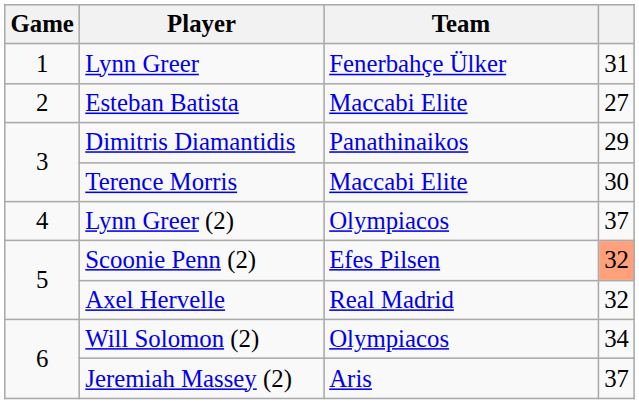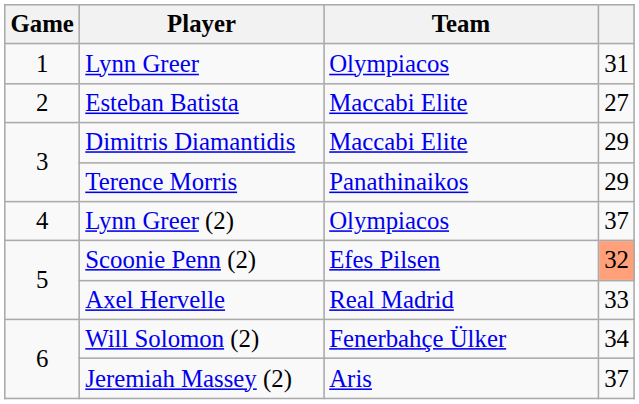 <table class="wikitable sortable" style="text-align: center;">
 <tr>
 <th style="text-align:center;">Game</th>
 <th style="text-align:center; width:150px;">Player</th>
 <th style="text-align:center; width:170px;">Team</th>
 <th style="text-align:center;"></th>
 </tr>
 <tr>
 <td>1</td>
 <td align="left"> <a href='#'>Lynn Greer</a></td>
-<td align="left"> <a href='#'>Fenerbahçe Ülker</a></td>
+<td align="left"> <a href='#'>Olympiacos</a></td>
 <td>31</td>
 </tr>
 <tr>
 <td>2</td>
 <td align="left"> <a href='#'>Esteban Batista</a></td>
 <td align="left"> <a href='#'>Maccabi Elite</a></td>
 <td>27</td>
 </tr>
 <tr>
 <td rowspan=2>3</td>
 <td align="left"> <a href='#'>Dimitris Diamantidis</a></td>
-<td align="left"> <a href='#'>Panathinaikos</a></td>
+<td align="left"> <a href='#'>Maccabi Elite</a></td>
 <td>29</td>
 </tr>
 <tr>
 <td align="left"> <a href='#'>Terence Morris</a></td>
-<td align="left"> <a href='#'>Maccabi Elite</a></td>
-<td>30</td>
+<td align="left"> <a href='#'>Panathinaikos</a></td>
+<td>29</td>
 </tr>
 <tr>
 <td>4</td>
 <td align="left"> <a href='#'>Lynn Greer</a> (2)</td>
 <td align="left"> <a href='#'>Olympiacos</a></td>
 <td>37</td>
 </tr>
 <tr>
 <td rowspan=2>5</td>
 <td align="left"> <a href='#'>Scoonie Penn</a> (2)</td>
 <td align="left"> <a href='#'>Efes Pilsen</a></td>
 <td style="background: lightsalmon;">32</td>
 </tr>
 <tr>
 <td align="left"> <a href='#'>Axel Hervelle</a></td>
 <td align="left"> <a href='#'>Real Madrid</a></td>
-<td>32</td>
+<td>33</td>
 </tr>
 <tr>
 <td rowspan=2>6</td>
 <td align="left"> <a href='#'>Will Solomon</a> (2)</td>
-<td align="left"> <a href='#'>Olympiacos</a></td>
+<td align="left"> <a href='#'>Fenerbahçe Ülker</a></td>
 <td>34</td>
 </tr>
 <tr>
 <td align="left"> <a href='#'>Jeremiah Massey</a> (2)</td>
 <td align="left"> <a href='#'>Aris</a></td>
 <td>37</td>
 </tr>
 </table>
